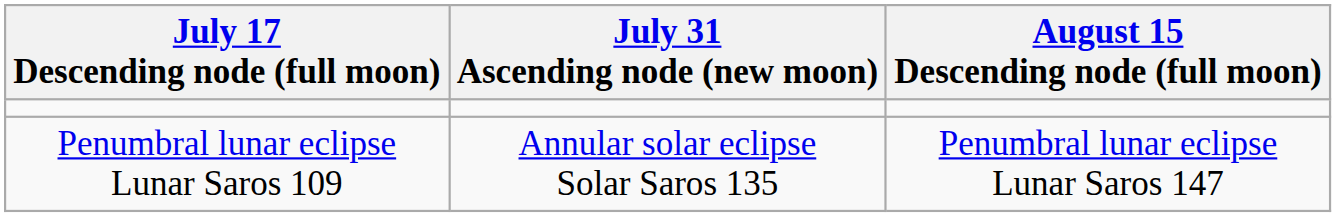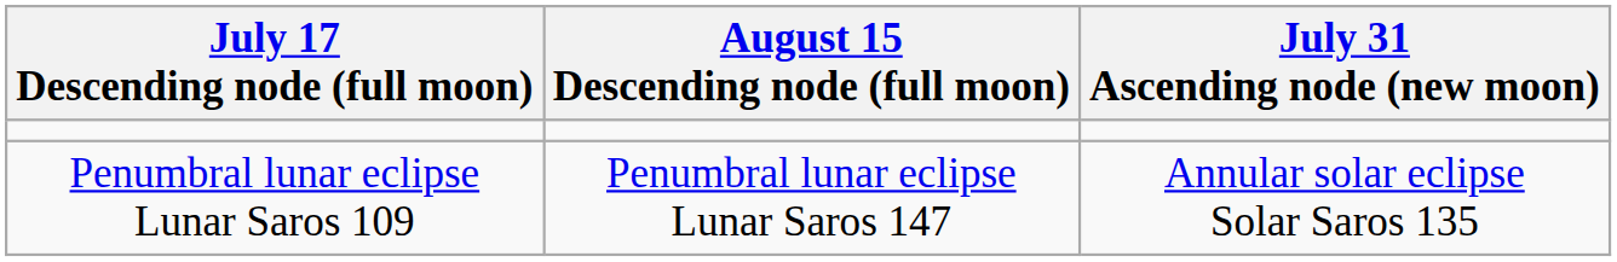 <table class="wikitable">
 <tr>
 <th><a href='#'>July 17</a><br>Descending node (full moon)</th>
+<th><a href='#'>August 15</a><br>Descending node (full moon)</th>
 <th><a href='#'>July 31</a><br>Ascending node (new moon)<br></th>
-<th><a href='#'>August 15</a><br>Descending node (full moon)</th>
 </tr>
 <tr>
 <td></td>
 <td></td>
 <td></td>
 </tr>
 <tr align=center>
 <td><a href='#'>Penumbral lunar eclipse</a><br>Lunar Saros 109</td>
+<td><a href='#'>Penumbral lunar eclipse</a><br>Lunar Saros 147</td>
 <td><a href='#'>Annular solar eclipse</a><br>Solar Saros 135</td>
-<td><a href='#'>Penumbral lunar eclipse</a><br>Lunar Saros 147</td>
 </tr>
 </table>
